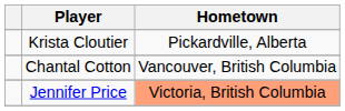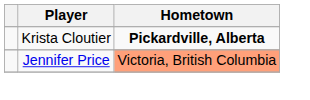 <table class="wikitable" style="text-align:center">
 <tr>
 <th width=5%></th>
 <th !width=10%>Player</th>
 <th !width=10%>Hometown</th>
 </tr>
 <tr>
 </tr>
 <tr>
 <td></td>
 <td>Krista Cloutier</td>
-<td>Pickardville, Alberta</td>
+<td><strong>Pickardville, Alberta</strong></td>
 </tr>
 <tr>
-</tr>
-<tr>
-<td></td>
-<td>Chantal Cotton</td>
-<td>Vancouver, British Columbia</td>
 </tr>
 <tr>
 </tr>
 <tr>
 <td></td>
 <td><a href='#'>Jennifer Price</a></td>
 <td style="background: lightsalmon;">Victoria, British Columbia</td>
 </tr>
 <tr>
 </tr>
 </table>
